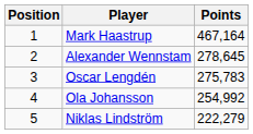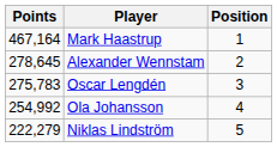 <table class=wikitable>
 <tr>
+<th>Points</th>
+<th>Player</th>
 <th>Position</th>
-<th>Player</th>
-<th>Points</th>
 </tr>
 <tr>
+<td align=center>467,164</td>
+<td> <a href='#'>Mark Haastrup</a></td>
 <td align=center>1</td>
-<td> <a href='#'>Mark Haastrup</a></td>
-<td align=center>467,164</td>
 </tr>
 <tr>
+<td align=center>278,645</td>
+<td> <a href='#'>Alexander Wennstam</a></td>
 <td align=center>2</td>
-<td> <a href='#'>Alexander Wennstam</a></td>
-<td align=center>278,645</td>
 </tr>
 <tr>
+<td align=center>275,783</td>
+<td> <a href='#'>Oscar Lengdén</a></td>
 <td align=center>3</td>
-<td> <a href='#'>Oscar Lengdén</a></td>
-<td align=center>275,783</td>
 </tr>
 <tr>
+<td align=center>254,992</td>
+<td> <a href='#'>Ola Johansson</a></td>
 <td align=center>4</td>
-<td> <a href='#'>Ola Johansson</a></td>
-<td align=center>254,992</td>
 </tr>
 <tr>
+<td align=center>222,279</td>
+<td> <a href='#'>Niklas Lindström</a></td>
 <td align=center>5</td>
-<td> <a href='#'>Niklas Lindström</a></td>
-<td align=center>222,279</td>
 </tr>
 </table>
